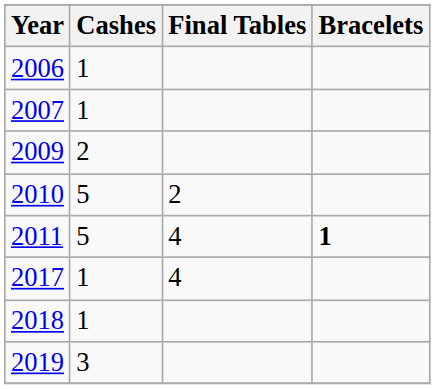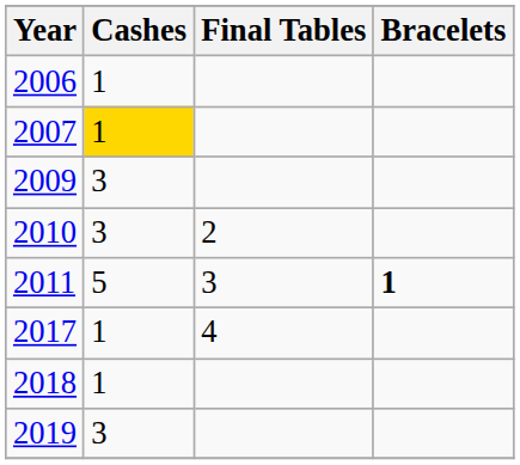 <table class="wikitable">
 <tr>
 </tr>
 <tr>
 <th>Year</th>
 <th>Cashes</th>
 <th>Final Tables</th>
 <th>Bracelets</th>
 </tr>
 <tr>
 <td><a href='#'>2006</a></td>
 <td>1</td>
 <td></td>
 <td></td>
 </tr>
 <tr>
 <td><a href='#'>2007</a></td>
-<td>1</td>
+<td style="background: gold;">1</td>
 <td></td>
 <td></td>
 </tr>
 <tr>
 <td><a href='#'>2009</a></td>
-<td>2</td>
+<td>3</td>
 <td></td>
 <td></td>
 </tr>
 <tr>
 <td><a href='#'>2010</a></td>
-<td>5</td>
+<td>3</td>
 <td>2</td>
 <td></td>
 </tr>
 <tr>
 <td><a href='#'>2011</a></td>
 <td>5</td>
-<td>4</td>
+<td>3</td>
 <td><strong>1</strong></td>
 </tr>
 <tr>
 <td><a href='#'>2017</a></td>
 <td>1</td>
 <td>4</td>
 <td></td>
 </tr>
 <tr>
 <td><a href='#'>2018</a></td>
 <td>1</td>
 <td></td>
 <td></td>
 </tr>
 <tr>
 <td><a href='#'>2019</a></td>
 <td>3</td>
 <td></td>
 <td></td>
 </tr>
 <tr>
 </tr>
 </table>
